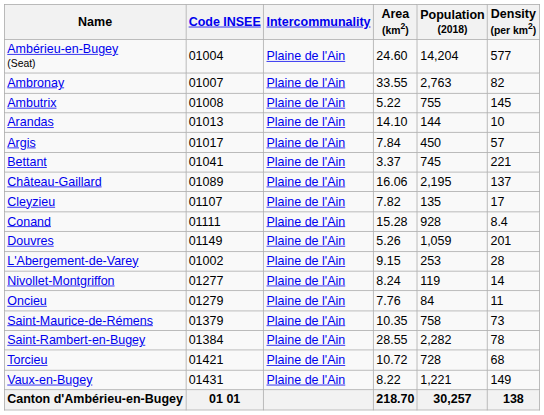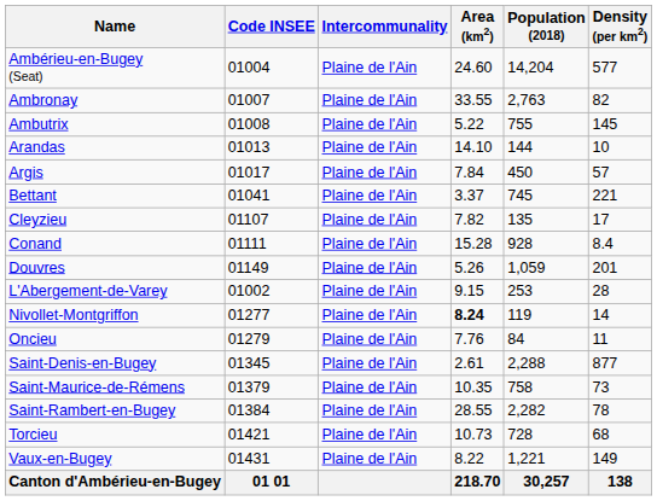 <table class="wikitable">
 <tr>
 <th>Name</th>
 <th><a href='#'>Code INSEE</a></th>
 <th><a href='#'>Intercommunality</a></th>
 <th>Area<br><small>(km<sup>2</sup>)</small></th>
 <th>Population<br><small>(2018)</small></th>
 <th>Density<br><small>(per km<sup>2</sup>)</small></th>
 </tr>
 <tr>
 <td><a href='#'>Ambérieu-en-Bugey</a><br><small>(Seat)</small></td>
 <td>01004</td>
 <td><a href='#'>Plaine de l'Ain</a></td>
 <td>24.60</td>
 <td>14,204</td>
 <td>577</td>
 </tr>
 <tr>
 <td><a href='#'>Ambronay</a></td>
 <td>01007</td>
 <td><a href='#'>Plaine de l'Ain</a></td>
 <td>33.55</td>
 <td>2,763</td>
 <td>82</td>
 </tr>
 <tr>
 <td><a href='#'>Ambutrix</a></td>
 <td>01008</td>
 <td><a href='#'>Plaine de l'Ain</a></td>
 <td>5.22</td>
 <td>755</td>
 <td>145</td>
 </tr>
 <tr>
 <td><a href='#'>Arandas</a></td>
 <td>01013</td>
 <td><a href='#'>Plaine de l'Ain</a></td>
 <td>14.10</td>
 <td>144</td>
 <td>10</td>
 </tr>
 <tr>
 <td><a href='#'>Argis</a></td>
 <td>01017</td>
 <td><a href='#'>Plaine de l'Ain</a></td>
 <td>7.84</td>
 <td>450</td>
 <td>57</td>
 </tr>
 <tr>
 <td><a href='#'>Bettant</a></td>
 <td>01041</td>
 <td><a href='#'>Plaine de l'Ain</a></td>
 <td>3.37</td>
 <td>745</td>
 <td>221</td>
 </tr>
 <tr>
-<td><a href='#'>Château-Gaillard</a></td>
-<td>01089</td>
-<td><a href='#'>Plaine de l'Ain</a></td>
-<td>16.06</td>
-<td>2,195</td>
-<td>137</td>
-</tr>
-<tr>
 <td><a href='#'>Cleyzieu</a></td>
 <td>01107</td>
 <td><a href='#'>Plaine de l'Ain</a></td>
 <td>7.82</td>
 <td>135</td>
 <td>17</td>
 </tr>
 <tr>
 <td><a href='#'>Conand</a></td>
 <td>01111</td>
 <td><a href='#'>Plaine de l'Ain</a></td>
 <td>15.28</td>
 <td>928</td>
 <td>8.4</td>
 </tr>
 <tr>
 <td><a href='#'>Douvres</a></td>
 <td>01149</td>
 <td><a href='#'>Plaine de l'Ain</a></td>
 <td>5.26</td>
 <td>1,059</td>
 <td>201</td>
 </tr>
 <tr>
 <td><a href='#'>L'Abergement-de-Varey</a></td>
 <td>01002</td>
 <td><a href='#'>Plaine de l'Ain</a></td>
 <td>9.15</td>
 <td>253</td>
 <td>28</td>
 </tr>
 <tr>
 <td><a href='#'>Nivollet-Montgriffon</a></td>
 <td>01277</td>
 <td><a href='#'>Plaine de l'Ain</a></td>
-<td>8.24</td>
+<td><strong>8.24</strong></td>
 <td>119</td>
 <td>14</td>
 </tr>
 <tr>
 <td><a href='#'>Oncieu</a></td>
 <td>01279</td>
 <td><a href='#'>Plaine de l'Ain</a></td>
 <td>7.76</td>
 <td>84</td>
 <td>11</td>
+</tr>
+<tr>
+<td><a href='#'>Saint-Denis-en-Bugey</a></td>
+<td>01345</td>
+<td><a href='#'>Plaine de l'Ain</a></td>
+<td>2.61</td>
+<td>2,288</td>
+<td>877</td>
 </tr>
 <tr>
 <td><a href='#'>Saint-Maurice-de-Rémens</a></td>
 <td>01379</td>
 <td><a href='#'>Plaine de l'Ain</a></td>
 <td>10.35</td>
 <td>758</td>
 <td>73</td>
 </tr>
 <tr>
 <td><a href='#'>Saint-Rambert-en-Bugey</a></td>
 <td>01384</td>
 <td><a href='#'>Plaine de l'Ain</a></td>
 <td>28.55</td>
 <td>2,282</td>
 <td>78</td>
 </tr>
 <tr>
 <td><a href='#'>Torcieu</a></td>
 <td>01421</td>
 <td><a href='#'>Plaine de l'Ain</a></td>
-<td>10.72</td>
+<td>10.73</td>
 <td>728</td>
 <td>68</td>
 </tr>
 <tr>
 <td><a href='#'>Vaux-en-Bugey</a></td>
 <td>01431</td>
 <td><a href='#'>Plaine de l'Ain</a></td>
 <td>8.22</td>
 <td>1,221</td>
 <td>149</td>
 </tr>
 <tr>
 <th>Canton d'Ambérieu-en-Bugey</th>
 <th>01 01</th>
 <th></th>
 <th>218.70</th>
 <th>30,257</th>
 <th>138</th>
 </tr>
 </table>
